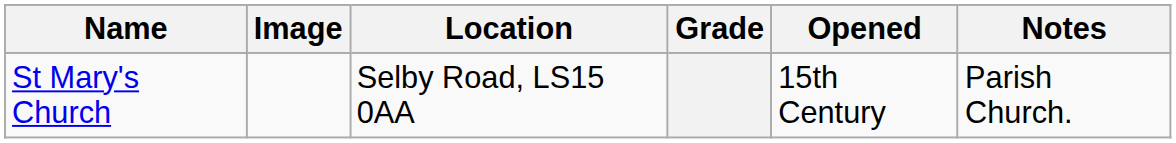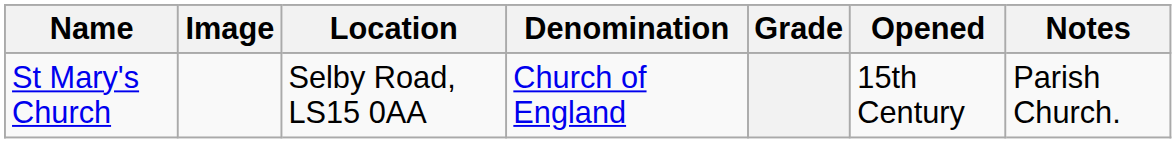 <table class="wikitable sortable">
 <tr>
 <th>Name</th>
 <th class="unsortable">Image</th>
 <th>Location</th>
+<th>Denomination</th>
 <th>Grade</th>
 <th>Opened</th>
 <th class="unsortable">Notes</th>
 </tr>
 <tr>
 <td><a href='#'>St Mary's Church</a></td>
 <td></td>
 <td>Selby Road, LS15 0AA</td>
+<td><a href='#'>Church of England</a></td>
 <th></th>
 <td>15th Century</td>
 <td>Parish Church.</td>
 </tr>
 </table>
